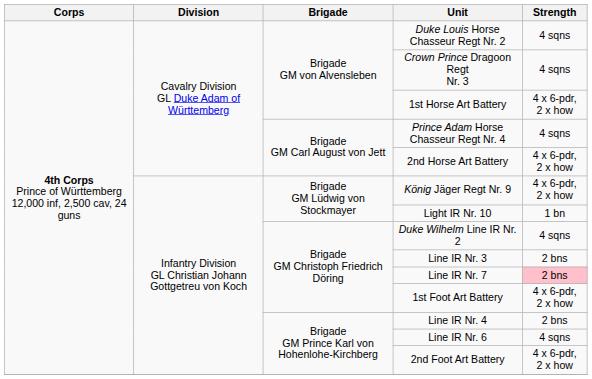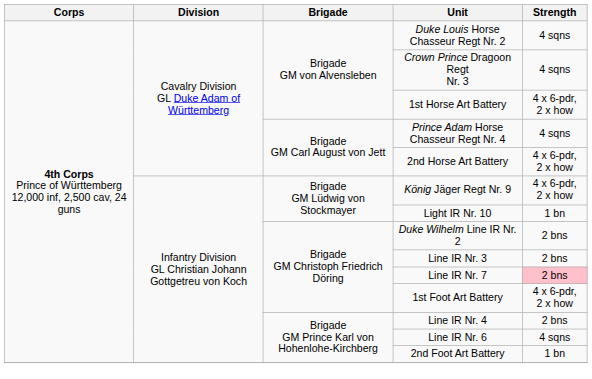 <table class="wikitable" style="text-align:center; width:100%;">
 <tr>
 <th width=20%>Corps</th>
 <th width=20%>Division</th>
 <th width=20%>Brigade</th>
 <th width=20%>Unit</th>
 <th width=10%>Strength</th>
 </tr>
 <tr>
 <td rowspan=14><strong>4th Corps</strong><br>Prince of Württemberg<br>12,000 inf, 2,500 cav, 24 guns</td>
 <td rowspan=5>Cavalry Division<br>GL <a href='#'>Duke Adam of Württemberg</a></td>
 <td rowspan=3>Brigade<br>GM von Alvensleben</td>
 <td><em>Duke Louis</em> Horse Chasseur Regt Nr. 2</td>
 <td>4 sqns</td>
 </tr>
 <tr>
 <td><em>Crown Prince</em> Dragoon Regt<br>Nr. 3</td>
 <td>4 sqns</td>
 </tr>
 <tr>
 <td>1st Horse Art Battery</td>
 <td>4 x 6-pdr,<br>2 x how</td>
 </tr>
 <tr>
 <td rowspan=2>Brigade<br>GM Carl August von Jett</td>
 <td><em>Prince Adam</em> Horse Chasseur Regt Nr. 4</td>
 <td>4 sqns</td>
 </tr>
 <tr>
 <td>2nd Horse Art Battery</td>
 <td>4 x 6-pdr,<br>2 x how</td>
 </tr>
 <tr>
 <td rowspan=9>Infantry Division<br>GL Christian Johann Gottgetreu von Koch</td>
 <td rowspan=2>Brigade<br>GM Lüdwig von Stockmayer</td>
 <td><em>König</em> Jäger Regt Nr. 9</td>
 <td>4 x 6-pdr,<br>2 x how</td>
 </tr>
 <tr>
 <td>Light IR Nr. 10</td>
 <td>1 bn</td>
 </tr>
 <tr>
 <td rowspan=4>Brigade<br>GM Christoph Friedrich Döring</td>
 <td><em>Duke Wilhelm</em> Line IR Nr. 2</td>
-<td>4 sqns</td>
+<td>2 bns</td>
 </tr>
 <tr>
 <td>Line IR Nr. 3</td>
 <td>2 bns</td>
 </tr>
 <tr>
 <td>Line IR Nr. 7</td>
 <td style="background: pink;">2 bns</td>
 </tr>
 <tr>
 <td>1st Foot Art Battery</td>
 <td>4 x 6-pdr,<br>2 x how</td>
 </tr>
 <tr>
 <td rowspan=3>Brigade<br>GM Prince Karl von Hohenlohe-Kirchberg</td>
 <td>Line IR Nr. 4</td>
 <td>2 bns</td>
 </tr>
 <tr>
 <td>Line IR Nr. 6</td>
 <td>4 sqns</td>
 </tr>
 <tr>
 <td>2nd Foot Art Battery</td>
-<td>4 x 6-pdr,<br>2 x how</td>
+<td>1 bn</td>
 </tr>
 <tr>
 </tr>
 </table>
